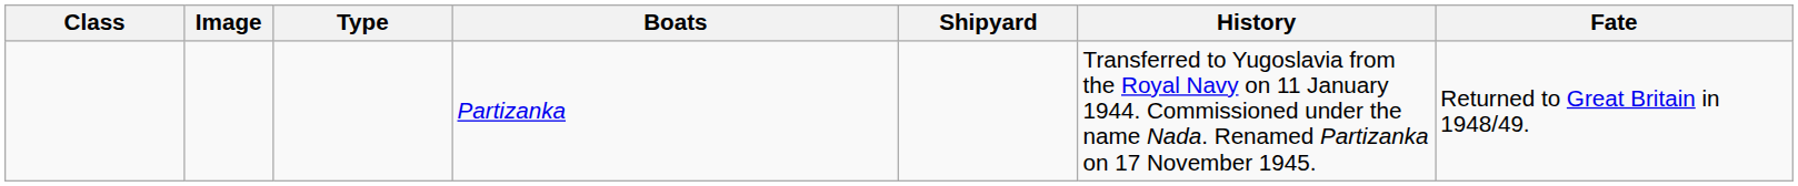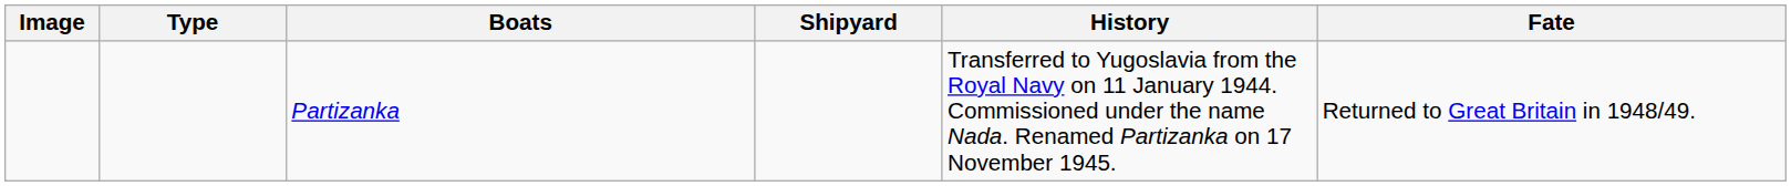 <table class="wikitable">
 <tr>
-<th style="text-align:center;width:10%;">Class</th>
 <th style="text-align:center;width:5%;">Image</th>
 <th style="text-align:center; width:10%;">Type</th>
 <th style="text-align:center; width:25%;">Boats</th>
 <th style="text-align:center; width:10%;">Shipyard</th>
 <th style="text-align:center; width:20%;">History</th>
 <th style="text-align:center; width:25%;">Fate</th>
 </tr>
 <tr>
 <td></td>
 <td></td>
-<td></td>
 <td><a href='#'><em>Partizanka</em></a></td>
 <td></td>
 <td>Transferred to Yugoslavia from the <a href='#'>Royal Navy</a> on 11 January 1944. Commissioned under the name <em>Nada</em>. Renamed <em>Partizanka</em> on 17 November 1945.</td>
 <td>Returned to <a href='#'>Great Britain</a> in 1948/49.</td>
 </tr>
 </table>
